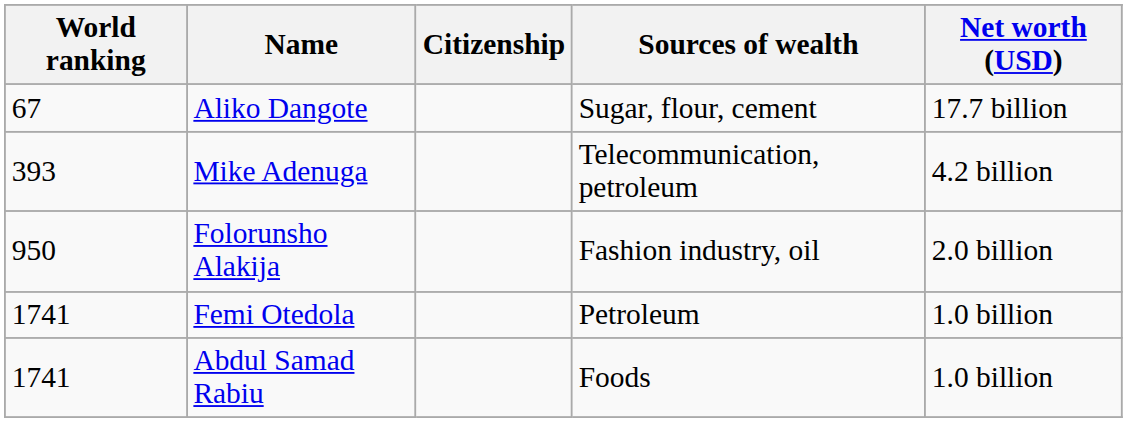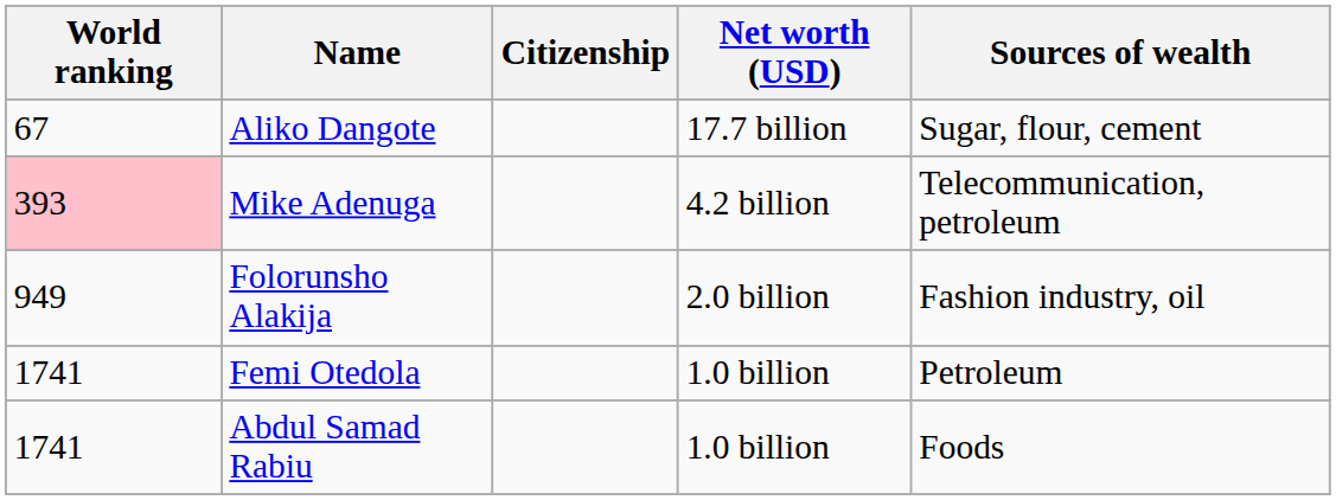 <table class="wikitable">
 <tr>
 <th>World ranking</th>
 <th>Name</th>
 <th>Citizenship</th>
+<th><a href='#'>Net worth</a> (<a href='#'>USD</a>)</th>
 <th>Sources of wealth</th>
-<th><a href='#'>Net worth</a> (<a href='#'>USD</a>)</th>
 </tr>
 <tr>
 <td>67</td>
 <td><a href='#'>Aliko Dangote</a></td>
 <td></td>
+<td>17.7 billion</td>
 <td>Sugar, flour, cement</td>
-<td>17.7 billion</td>
 </tr>
 <tr>
-<td>393</td>
+<td style="background: pink;">393</td>
 <td><a href='#'>Mike Adenuga</a></td>
 <td></td>
+<td>4.2 billion</td>
 <td>Telecommunication, petroleum</td>
-<td>4.2 billion</td>
 </tr>
 <tr>
-<td>950</td>
+<td>949</td>
 <td><a href='#'>Folorunsho Alakija</a></td>
 <td></td>
+<td>2.0 billion</td>
 <td>Fashion industry, oil</td>
-<td>2.0 billion</td>
 </tr>
 <tr>
 <td>1741</td>
 <td><a href='#'>Femi Otedola</a></td>
 <td></td>
+<td>1.0 billion</td>
 <td>Petroleum</td>
-<td>1.0 billion</td>
 </tr>
 <tr>
 <td>1741</td>
 <td><a href='#'>Abdul Samad Rabiu</a></td>
 <td></td>
+<td>1.0 billion</td>
 <td>Foods</td>
-<td>1.0 billion</td>
 </tr>
 </table>
